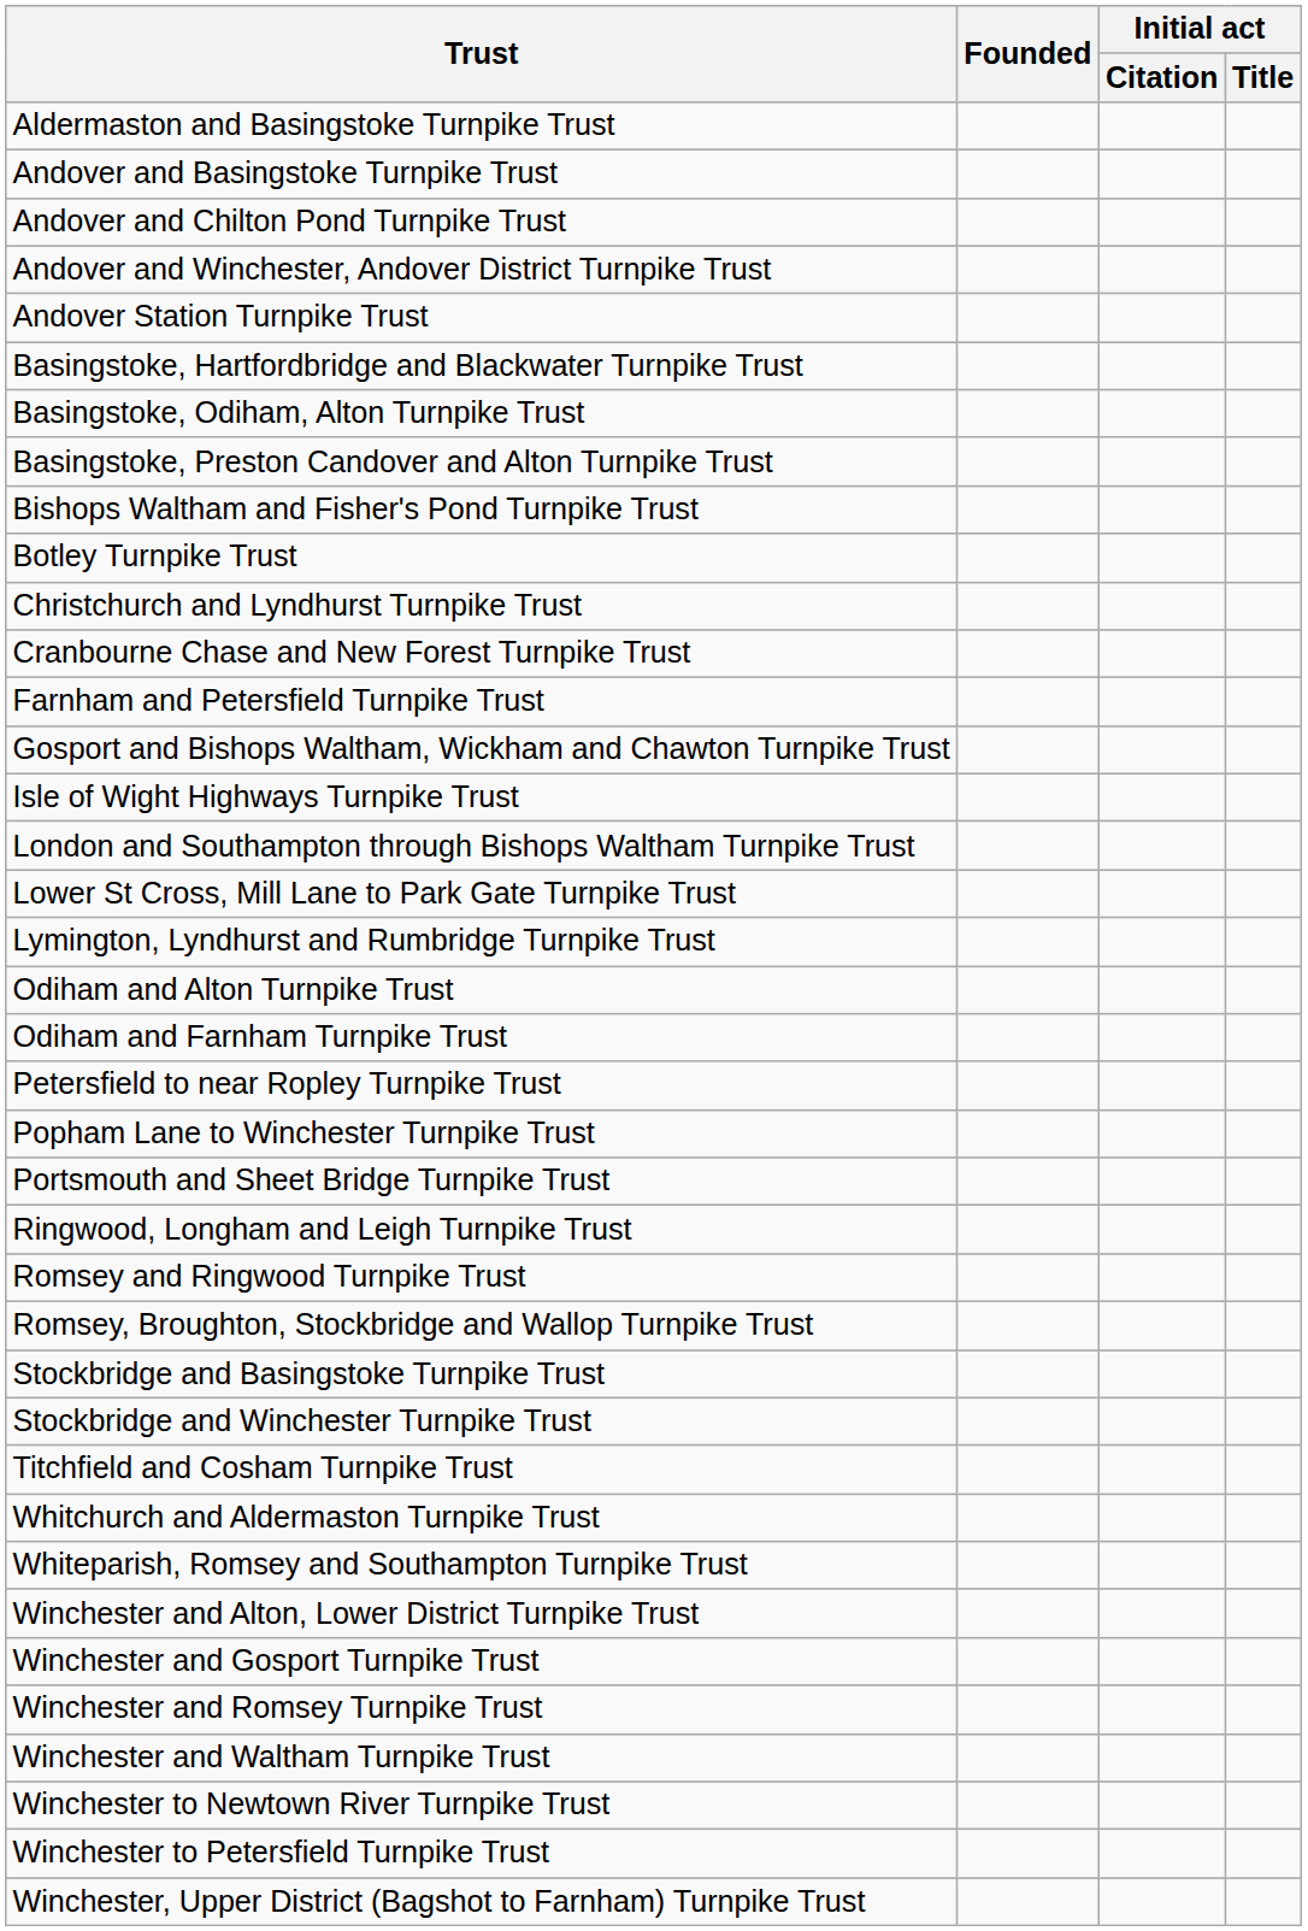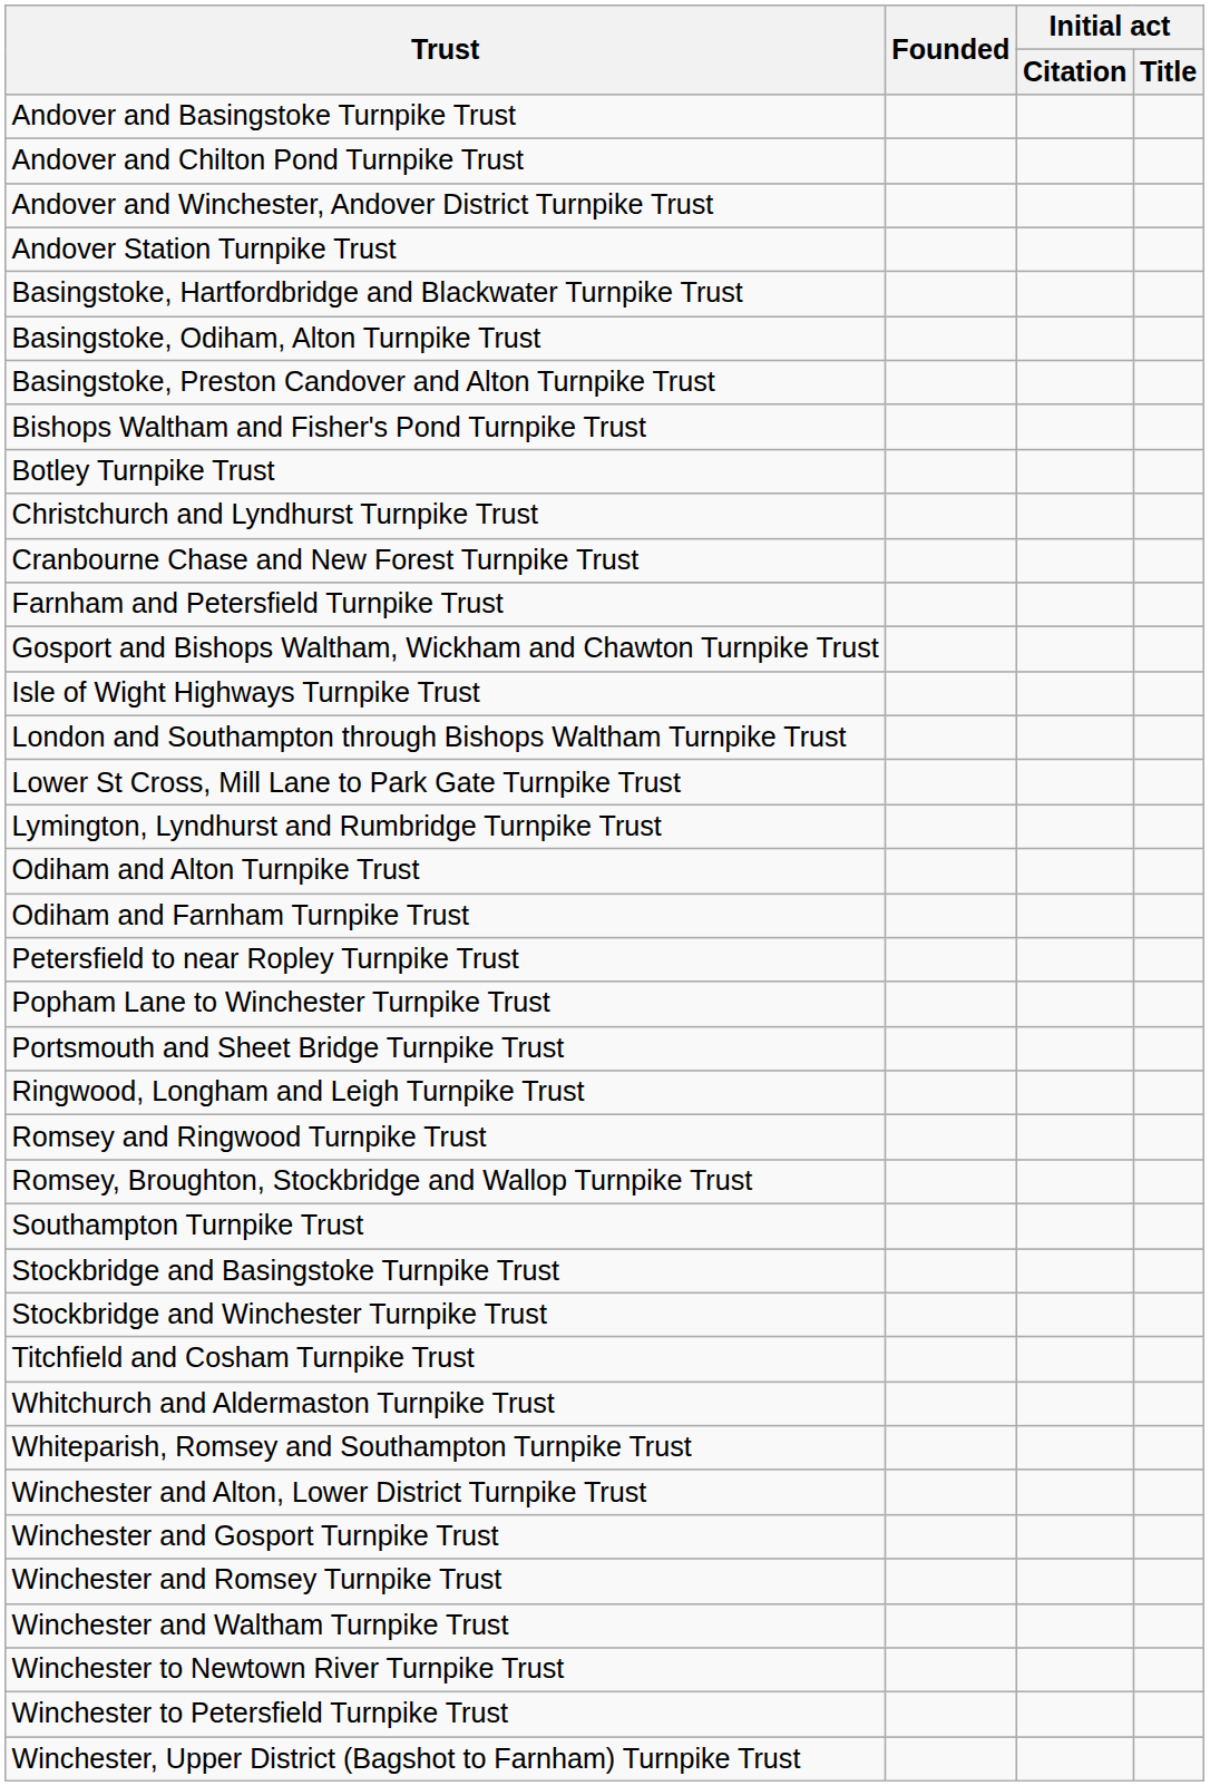 <table class="wikitable sortable">
 <tr>
 <th rowspan=2>Trust</th>
 <th rowspan=2>Founded</th>
 <th colspan=2>Initial act</th>
 </tr>
 <tr>
 <th>Citation</th>
 <th>Title</th>
-</tr>
-<tr>
-<td>Aldermaston and Basingstoke Turnpike Trust</td>
-<td></td>
-<td></td>
-<td></td>
 </tr>
 <tr>
 <td>Andover and Basingstoke Turnpike Trust</td>
 <td></td>
 <td></td>
 <td></td>
 </tr>
 <tr>
 <td>Andover and Chilton Pond Turnpike Trust</td>
 <td></td>
 <td></td>
 <td></td>
 </tr>
 <tr>
 <td>Andover and Winchester, Andover District Turnpike Trust</td>
 <td></td>
 <td></td>
 <td></td>
 </tr>
 <tr>
 <td>Andover Station Turnpike Trust</td>
 <td></td>
 <td></td>
 <td></td>
 </tr>
 <tr>
 <td>Basingstoke, Hartfordbridge and Blackwater Turnpike Trust</td>
 <td></td>
 <td></td>
 <td></td>
 </tr>
 <tr>
 <td>Basingstoke, Odiham, Alton Turnpike Trust</td>
 <td></td>
 <td></td>
 <td></td>
 </tr>
 <tr>
 <td>Basingstoke, Preston Candover and Alton Turnpike Trust</td>
 <td></td>
 <td></td>
 <td></td>
 </tr>
 <tr>
 <td>Bishops Waltham and Fisher's Pond Turnpike Trust</td>
 <td></td>
 <td></td>
 <td></td>
 </tr>
 <tr>
 <td>Botley Turnpike Trust</td>
 <td></td>
 <td></td>
 <td></td>
 </tr>
 <tr>
 <td>Christchurch and Lyndhurst Turnpike Trust</td>
 <td></td>
 <td></td>
 <td></td>
 </tr>
 <tr>
 <td>Cranbourne Chase and New Forest Turnpike Trust</td>
 <td></td>
 <td></td>
 <td></td>
 </tr>
 <tr>
 <td>Farnham and Petersfield Turnpike Trust</td>
 <td></td>
 <td></td>
 <td></td>
 </tr>
 <tr>
 <td>Gosport and Bishops Waltham, Wickham and Chawton Turnpike Trust</td>
 <td></td>
 <td></td>
 <td></td>
 </tr>
 <tr>
 <td>Isle of Wight Highways Turnpike Trust</td>
 <td></td>
 <td></td>
 <td></td>
 </tr>
 <tr>
 <td>London and Southampton through Bishops Waltham Turnpike Trust</td>
 <td></td>
 <td></td>
 <td></td>
 </tr>
 <tr>
 <td>Lower St Cross, Mill Lane to Park Gate Turnpike Trust</td>
 <td></td>
 <td></td>
 <td></td>
 </tr>
 <tr>
 <td>Lymington, Lyndhurst and Rumbridge Turnpike Trust</td>
 <td></td>
 <td></td>
 <td></td>
 </tr>
 <tr>
 <td>Odiham and Alton Turnpike Trust</td>
 <td></td>
 <td></td>
 <td></td>
 </tr>
 <tr>
 <td>Odiham and Farnham Turnpike Trust</td>
 <td></td>
 <td></td>
 <td></td>
 </tr>
 <tr>
 <td>Petersfield to near Ropley Turnpike Trust</td>
 <td></td>
 <td></td>
 <td></td>
 </tr>
 <tr>
 <td>Popham Lane to Winchester Turnpike Trust</td>
 <td></td>
 <td></td>
 <td></td>
 </tr>
 <tr>
 <td>Portsmouth and Sheet Bridge Turnpike Trust</td>
 <td></td>
 <td></td>
 <td></td>
 </tr>
 <tr>
 <td>Ringwood, Longham and Leigh Turnpike Trust</td>
 <td></td>
 <td></td>
 <td></td>
 </tr>
 <tr>
 <td>Romsey and Ringwood Turnpike Trust</td>
 <td></td>
 <td></td>
 <td></td>
 </tr>
 <tr>
 <td>Romsey, Broughton, Stockbridge and Wallop Turnpike Trust</td>
 <td></td>
 <td></td>
 <td></td>
 </tr>
 <tr>
+<td>Southampton Turnpike Trust</td>
+<td></td>
+<td></td>
+<td></td>
+</tr>
+<tr>
 <td>Stockbridge and Basingstoke Turnpike Trust</td>
 <td></td>
 <td></td>
 <td></td>
 </tr>
 <tr>
 <td>Stockbridge and Winchester Turnpike Trust</td>
 <td></td>
 <td></td>
 <td></td>
 </tr>
 <tr>
 <td>Titchfield and Cosham Turnpike Trust</td>
 <td></td>
 <td></td>
 <td></td>
 </tr>
 <tr>
 <td>Whitchurch and Aldermaston Turnpike Trust</td>
 <td></td>
 <td></td>
 <td></td>
 </tr>
 <tr>
 <td>Whiteparish, Romsey and Southampton Turnpike Trust</td>
 <td></td>
 <td></td>
 <td></td>
 </tr>
 <tr>
 <td>Winchester and Alton, Lower District Turnpike Trust</td>
 <td></td>
 <td></td>
 <td></td>
 </tr>
 <tr>
 <td>Winchester and Gosport Turnpike Trust</td>
 <td></td>
 <td></td>
 <td></td>
 </tr>
 <tr>
 <td>Winchester and Romsey Turnpike Trust</td>
 <td></td>
 <td></td>
 <td></td>
 </tr>
 <tr>
 <td>Winchester and Waltham Turnpike Trust</td>
 <td></td>
 <td></td>
 <td></td>
 </tr>
 <tr>
 <td>Winchester to Newtown River Turnpike Trust</td>
 <td></td>
 <td></td>
 <td></td>
 </tr>
 <tr>
 <td>Winchester to Petersfield Turnpike Trust</td>
 <td></td>
 <td></td>
 <td></td>
 </tr>
 <tr>
 <td>Winchester, Upper District (Bagshot to Farnham) Turnpike Trust</td>
 <td></td>
 <td></td>
 <td></td>
 </tr>
 </table>
